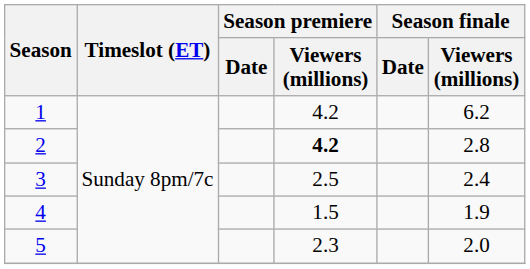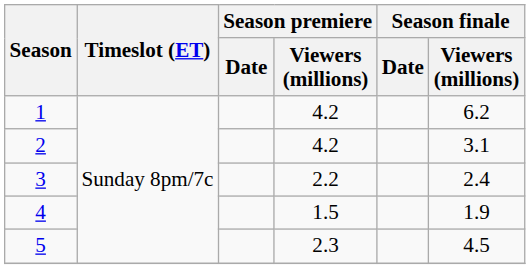 <table class="wikitable" style="text-align: center">
 <tr>
 <th scope="col" rowspan="2">Season</th>
 <th scope="col" rowspan="2">Timeslot (<a href='#'>ET</a>)</th>
 <th scope="col" colspan="2">Season premiere</th>
 <th scope="col" colspan="2">Season finale</th>
 </tr>
 <tr>
 <th scope="col">Date</th>
 <th scope="col">Viewers<br>(millions)</th>
 <th scope="col">Date</th>
 <th scope="col">Viewers<br>(millions)</th>
 </tr>
 <tr>
 <td><a href='#'>1</a></td>
 <td rowspan="5">Sunday 8pm/7c</td>
 <td></td>
 <td>4.2</td>
 <td></td>
 <td>6.2</td>
 </tr>
 <tr>
 <td><a href='#'>2</a></td>
 <td></td>
-<td><strong>4.2</strong></td>
+<td>4.2</td>
 <td></td>
-<td>2.8</td>
+<td>3.1</td>
 </tr>
 <tr>
 <td><a href='#'>3</a></td>
 <td></td>
-<td>2.5</td>
+<td>2.2</td>
 <td></td>
 <td>2.4</td>
 </tr>
 <tr>
 <td><a href='#'>4</a></td>
 <td></td>
 <td>1.5</td>
 <td></td>
 <td>1.9</td>
 </tr>
 <tr>
 <td><a href='#'>5</a></td>
 <td></td>
 <td>2.3</td>
 <td></td>
-<td>2.0</td>
+<td>4.5</td>
 </tr>
 <tr>
 </tr>
 </table>
